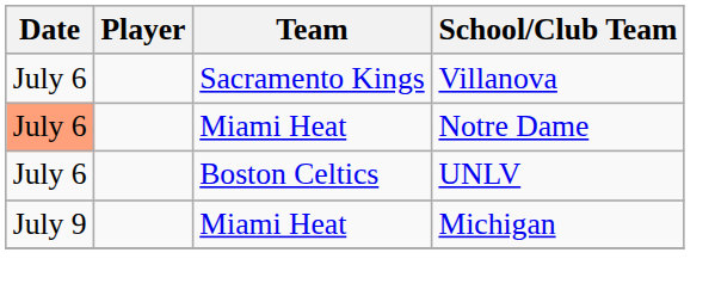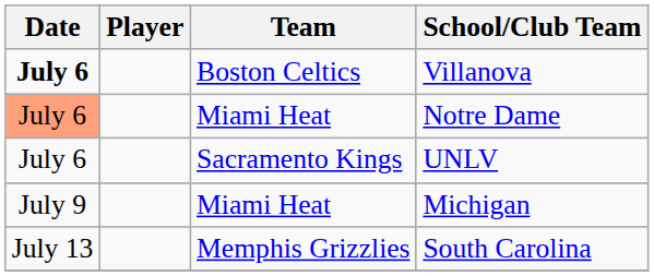 <table class="wikitable sortable">
 <tr>
 <th>Date</th>
 <th>Player</th>
 <th>Team</th>
 <th>School/Club Team</th>
 </tr>
 <tr>
-<td align=center>July 6</td>
+<td align=center><strong>July 6</strong></td>
 <td></td>
-<td><a href='#'>Sacramento Kings</a></td>
+<td><a href='#'>Boston Celtics</a></td>
 <td><a href='#'>Villanova</a></td>
 </tr>
 <tr>
 <td align=center style="background: lightsalmon;">July 6</td>
 <td></td>
 <td><a href='#'>Miami Heat</a></td>
 <td><a href='#'>Notre Dame</a></td>
 </tr>
 <tr>
 <td align=center>July 6</td>
 <td></td>
-<td><a href='#'>Boston Celtics</a></td>
+<td><a href='#'>Sacramento Kings</a></td>
 <td><a href='#'>UNLV</a></td>
 </tr>
 <tr>
 <td align=center>July 9</td>
 <td></td>
 <td><a href='#'>Miami Heat</a></td>
 <td><a href='#'>Michigan</a></td>
 </tr>
 <tr>
+<td align=center>July 13</td>
+<td></td>
+<td><a href='#'>Memphis Grizzlies</a></td>
+<td><a href='#'>South Carolina</a></td>
+</tr>
+<tr>
 </tr>
 </table>
